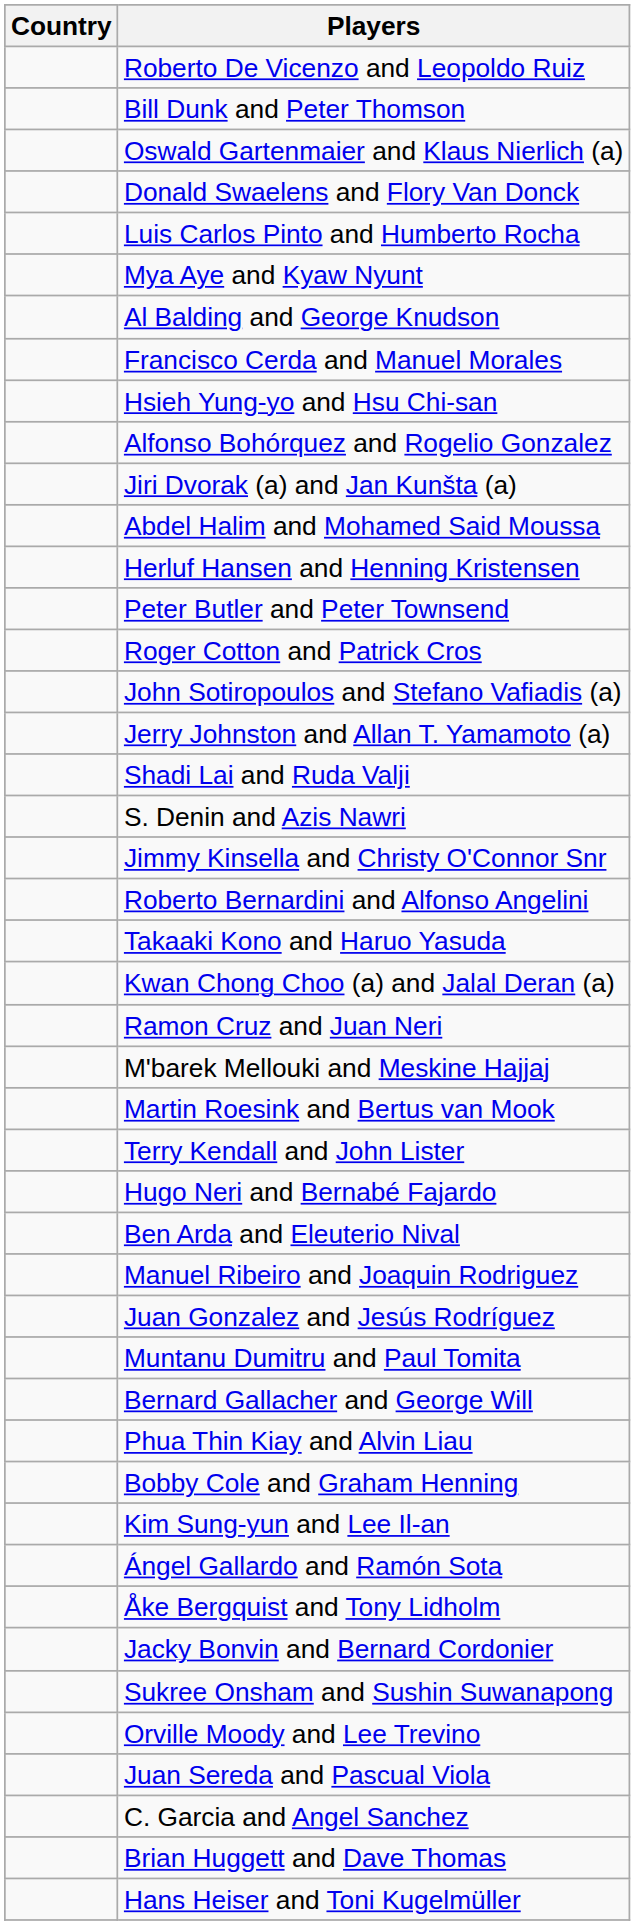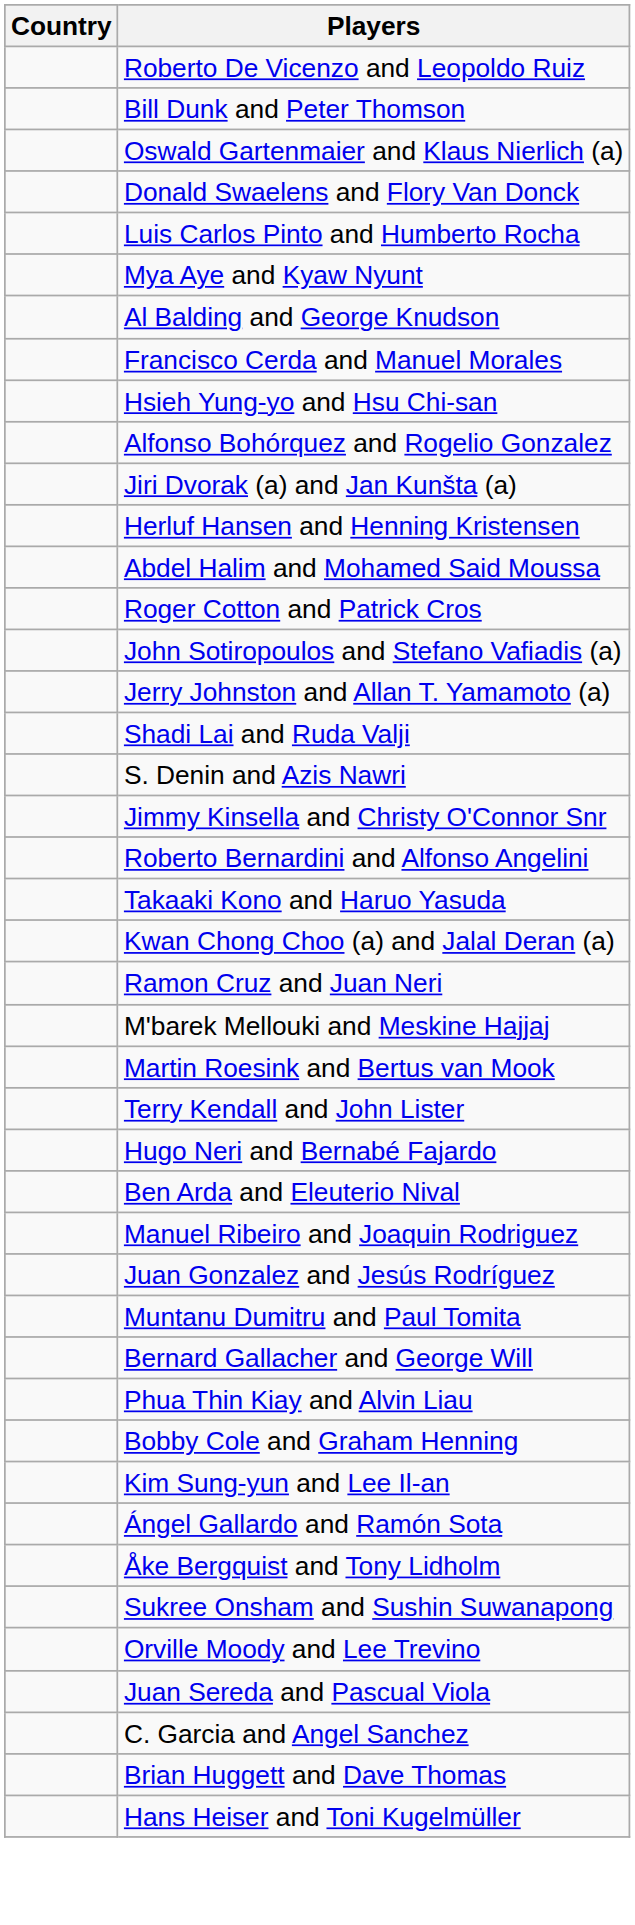 <table class="wikitable" style="font-size:95%;">
 <tr>
 <th>Country</th>
 <th>Players</th>
 </tr>
 <tr>
 <td></td>
 <td><a href='#'>Roberto De Vicenzo</a> and <a href='#'>Leopoldo Ruiz</a></td>
 </tr>
 <tr>
 <td></td>
 <td><a href='#'>Bill Dunk</a> and <a href='#'>Peter Thomson</a></td>
 </tr>
 <tr>
 <td></td>
 <td><a href='#'>Oswald Gartenmaier</a> and <a href='#'>Klaus Nierlich</a> (a)</td>
 </tr>
 <tr>
 <td></td>
 <td><a href='#'>Donald Swaelens</a> and <a href='#'>Flory Van Donck</a></td>
 </tr>
 <tr>
 <td></td>
 <td><a href='#'>Luis Carlos Pinto</a> and <a href='#'>Humberto Rocha</a></td>
 </tr>
 <tr>
 <td></td>
 <td><a href='#'>Mya Aye</a> and <a href='#'>Kyaw Nyunt</a></td>
 </tr>
 <tr>
 <td></td>
 <td><a href='#'>Al Balding</a> and <a href='#'>George Knudson</a></td>
 </tr>
 <tr>
 <td></td>
 <td><a href='#'>Francisco Cerda</a> and <a href='#'>Manuel Morales</a></td>
 </tr>
 <tr>
 <td></td>
 <td><a href='#'>Hsieh Yung-yo</a> and <a href='#'>Hsu Chi-san</a></td>
 </tr>
 <tr>
 <td></td>
 <td><a href='#'>Alfonso Bohórquez</a> and <a href='#'>Rogelio Gonzalez</a></td>
 </tr>
 <tr>
 <td></td>
 <td><a href='#'>Jiri Dvorak</a> (a) and <a href='#'>Jan Kunšta</a> (a)</td>
 </tr>
 <tr>
 <td></td>
-<td><a href='#'>Abdel Halim</a> and <a href='#'>Mohamed Said Moussa</a></td>
-</tr>
-<tr>
-<td></td>
 <td><a href='#'>Herluf Hansen</a> and <a href='#'>Henning Kristensen</a></td>
 </tr>
 <tr>
 <td></td>
-<td><a href='#'>Peter Butler</a> and <a href='#'>Peter Townsend</a></td>
+<td><a href='#'>Abdel Halim</a> and <a href='#'>Mohamed Said Moussa</a></td>
 </tr>
 <tr>
 <td></td>
 <td><a href='#'>Roger Cotton</a> and <a href='#'>Patrick Cros</a></td>
 </tr>
 <tr>
 <td></td>
 <td><a href='#'>John Sotiropoulos</a> and <a href='#'>Stefano Vafiadis</a> (a)</td>
 </tr>
 <tr>
 <td></td>
 <td><a href='#'>Jerry Johnston</a> and <a href='#'>Allan T. Yamamoto</a> (a)</td>
 </tr>
 <tr>
 <td></td>
 <td><a href='#'>Shadi Lai</a> and <a href='#'>Ruda Valji</a></td>
 </tr>
 <tr>
 <td></td>
 <td>S. Denin and <a href='#'>Azis Nawri</a></td>
 </tr>
 <tr>
 <td></td>
 <td><a href='#'>Jimmy Kinsella</a> and <a href='#'>Christy O'Connor Snr</a></td>
 </tr>
 <tr>
 <td></td>
 <td><a href='#'>Roberto Bernardini</a> and <a href='#'>Alfonso Angelini</a></td>
 </tr>
 <tr>
 <td></td>
 <td><a href='#'>Takaaki Kono</a> and <a href='#'>Haruo Yasuda</a></td>
 </tr>
 <tr>
 <td></td>
 <td><a href='#'>Kwan Chong Choo</a> (a) and <a href='#'>Jalal Deran</a> (a)</td>
 </tr>
 <tr>
 <td></td>
 <td><a href='#'>Ramon Cruz</a> and <a href='#'>Juan Neri</a></td>
 </tr>
 <tr>
 <td></td>
 <td>M'barek Mellouki and <a href='#'>Meskine Hajjaj</a></td>
 </tr>
 <tr>
 <td></td>
 <td><a href='#'>Martin Roesink</a> and <a href='#'>Bertus van Mook</a></td>
 </tr>
 <tr>
 <td></td>
 <td><a href='#'>Terry Kendall</a> and <a href='#'>John Lister</a></td>
 </tr>
 <tr>
 <td></td>
 <td><a href='#'>Hugo Neri</a> and <a href='#'>Bernabé Fajardo</a></td>
 </tr>
 <tr>
 <td></td>
 <td><a href='#'>Ben Arda</a> and <a href='#'>Eleuterio Nival</a></td>
 </tr>
 <tr>
 <td></td>
 <td><a href='#'>Manuel Ribeiro</a> and <a href='#'>Joaquin Rodriguez</a></td>
 </tr>
 <tr>
 <td></td>
 <td><a href='#'>Juan Gonzalez</a> and <a href='#'>Jesús Rodríguez</a></td>
 </tr>
 <tr>
 <td></td>
 <td><a href='#'>Muntanu Dumitru</a> and <a href='#'>Paul Tomita</a></td>
 </tr>
 <tr>
 <td></td>
 <td><a href='#'>Bernard Gallacher</a> and <a href='#'>George Will</a></td>
 </tr>
 <tr>
 <td></td>
 <td><a href='#'>Phua Thin Kiay</a> and <a href='#'>Alvin Liau</a></td>
 </tr>
 <tr>
 <td></td>
 <td><a href='#'>Bobby Cole</a> and <a href='#'>Graham Henning</a></td>
 </tr>
 <tr>
 <td></td>
 <td><a href='#'>Kim Sung-yun</a> and <a href='#'>Lee Il-an</a></td>
 </tr>
 <tr>
 <td></td>
 <td><a href='#'>Ángel Gallardo</a> and <a href='#'>Ramón Sota</a></td>
 </tr>
 <tr>
 <td></td>
 <td><a href='#'>Åke Bergquist</a> and <a href='#'>Tony Lidholm</a></td>
 </tr>
 <tr>
 <td></td>
-<td><a href='#'>Jacky Bonvin</a> and <a href='#'>Bernard Cordonier</a></td>
-</tr>
-<tr>
-<td></td>
 <td><a href='#'>Sukree Onsham</a> and <a href='#'>Sushin Suwanapong</a></td>
 </tr>
 <tr>
 <td></td>
 <td><a href='#'>Orville Moody</a> and <a href='#'>Lee Trevino</a></td>
 </tr>
 <tr>
 <td></td>
 <td><a href='#'>Juan Sereda</a> and <a href='#'>Pascual Viola</a></td>
 </tr>
 <tr>
 <td></td>
 <td>C. Garcia and <a href='#'>Angel Sanchez</a></td>
 </tr>
 <tr>
 <td></td>
 <td><a href='#'>Brian Huggett</a> and <a href='#'>Dave Thomas</a></td>
 </tr>
 <tr>
 <td></td>
 <td><a href='#'>Hans Heiser</a> and <a href='#'>Toni Kugelmüller</a></td>
 </tr>
 </table>
